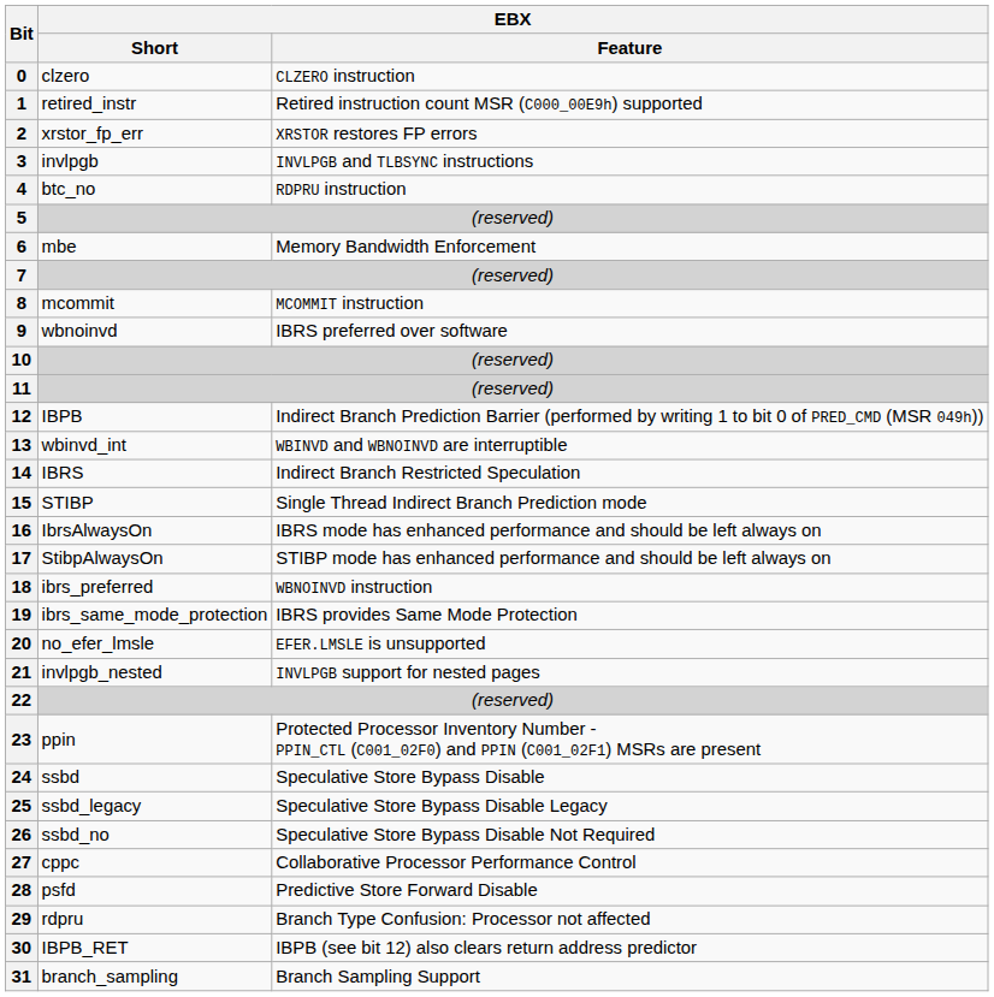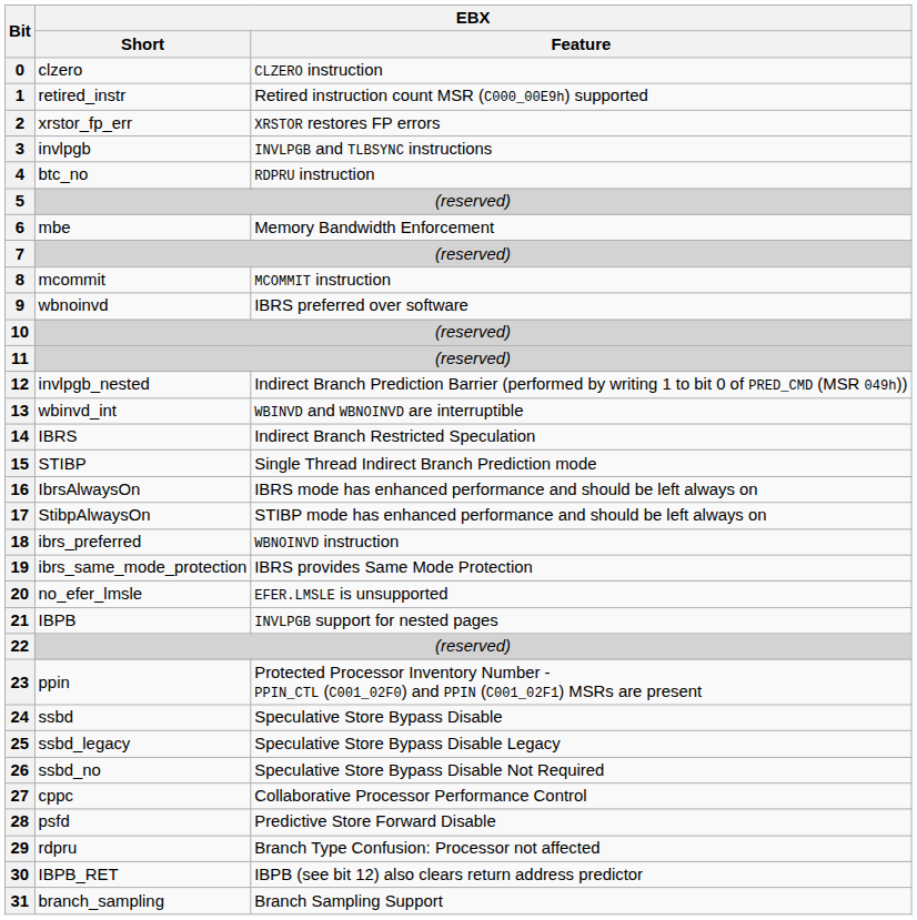 <table class="wikitable">
 <tr>
 <th rowspan=2>Bit</th>
 <th colspan=2>EBX</th>
 </tr>
 <tr>
 <th>Short</th>
 <th>Feature</th>
 </tr>
 <tr>
 <th>0</th>
 <td>clzero</td>
 <td><code>CLZERO</code> instruction</td>
 </tr>
 <tr>
 <th>1</th>
 <td>retired_instr</td>
 <td>Retired instruction count MSR (<code>C000_00E9h</code>) supported</td>
 </tr>
 <tr>
 <th>2</th>
 <td>xrstor_fp_err</td>
 <td><code>XRSTOR</code> restores FP errors</td>
 </tr>
 <tr>
 <th>3</th>
 <td>invlpgb</td>
 <td><code>INVLPGB</code> and <code>TLBSYNC</code> instructions</td>
 </tr>
 <tr>
 <th>4</th>
 <td>btc_no</td>
 <td><code>RDPRU</code> instruction</td>
 </tr>
 <tr>
 <th>5</th>
 <td colspan="2" style="text-align:center; background:lightgrey;"><em>(reserved)</em> </td>
 </tr>
 <tr>
 <th>6</th>
 <td>mbe</td>
 <td>Memory Bandwidth Enforcement</td>
 </tr>
 <tr>
 <th>7</th>
 <td colspan="2" style="text-align:center; background:lightgrey;"><em>(reserved)</em></td>
 </tr>
 <tr>
 <th>8</th>
 <td>mcommit</td>
 <td><code>MCOMMIT</code> instruction</td>
 </tr>
 <tr>
 <th>9</th>
 <td>wbnoinvd</td>
 <td>IBRS preferred over software</td>
 </tr>
 <tr>
 <th>10</th>
 <td colspan="2" style="text-align:center; background:lightgrey;"><em>(reserved)</em> </td>
 </tr>
 <tr>
 <th>11</th>
 <td colspan="2" style="text-align:center; background:lightgrey;"><em>(reserved)</em></td>
 </tr>
 <tr>
 <th>12</th>
-<td>IBPB</td>
+<td>invlpgb_nested</td>
 <td>Indirect Branch Prediction Barrier (performed by writing 1 to bit 0 of <code>PRED_CMD</code> (MSR <code>049h</code>))</td>
 </tr>
 <tr>
 <th>13</th>
 <td>wbinvd_int</td>
 <td><code>WBINVD</code> and <code>WBNOINVD</code> are interruptible</td>
 </tr>
 <tr>
 <th>14</th>
 <td>IBRS</td>
 <td>Indirect Branch Restricted Speculation</td>
 </tr>
 <tr>
 <th>15</th>
 <td>STIBP</td>
 <td>Single Thread Indirect Branch Prediction mode</td>
 </tr>
 <tr>
 <th>16</th>
 <td>IbrsAlwaysOn</td>
 <td>IBRS mode has enhanced performance and should be left always on</td>
 </tr>
 <tr>
 <th>17</th>
 <td>StibpAlwaysOn</td>
 <td>STIBP mode has enhanced performance and should be left always on</td>
 </tr>
 <tr>
 <th>18</th>
 <td>ibrs_preferred</td>
 <td><code>WBNOINVD</code> instruction</td>
 </tr>
 <tr>
 <th>19</th>
 <td>ibrs_same_mode_protection</td>
 <td>IBRS provides Same Mode Protection</td>
 </tr>
 <tr>
 <th>20</th>
 <td>no_efer_lmsle</td>
 <td><code>EFER.LMSLE</code> is unsupported</td>
 </tr>
 <tr>
 <th>21</th>
-<td>invlpgb_nested</td>
+<td>IBPB</td>
 <td><code>INVLPGB</code> support for nested pages</td>
 </tr>
 <tr>
 <th>22</th>
 <td colspan="2" style="text-align:center; background:lightgrey;"><em>(reserved)</em></td>
 </tr>
 <tr>
 <th>23</th>
 <td>ppin</td>
 <td>Protected Processor Inventory Number -<br><code>PPIN_CTL</code> (<code>C001_02F0</code>) and <code>PPIN</code> (<code>C001_02F1</code>) MSRs are present</td>
 </tr>
 <tr>
 <th>24</th>
 <td>ssbd</td>
 <td>Speculative Store Bypass Disable</td>
 </tr>
 <tr>
 <th>25</th>
 <td>ssbd_legacy</td>
 <td>Speculative Store Bypass Disable Legacy</td>
 </tr>
 <tr>
 <th>26</th>
 <td>ssbd_no</td>
 <td>Speculative Store Bypass Disable Not Required</td>
 </tr>
 <tr>
 <th>27</th>
 <td>cppc</td>
 <td>Collaborative Processor Performance Control</td>
 </tr>
 <tr>
 <th>28</th>
 <td>psfd</td>
 <td>Predictive Store Forward Disable</td>
 </tr>
 <tr>
 <th>29</th>
 <td>rdpru</td>
 <td>Branch Type Confusion: Processor not affected</td>
 </tr>
 <tr>
 <th>30</th>
 <td>IBPB_RET</td>
 <td>IBPB (see bit 12) also clears return address predictor</td>
 </tr>
 <tr>
 <th>31</th>
 <td>branch_sampling</td>
 <td>Branch Sampling Support</td>
 </tr>
 </table>
